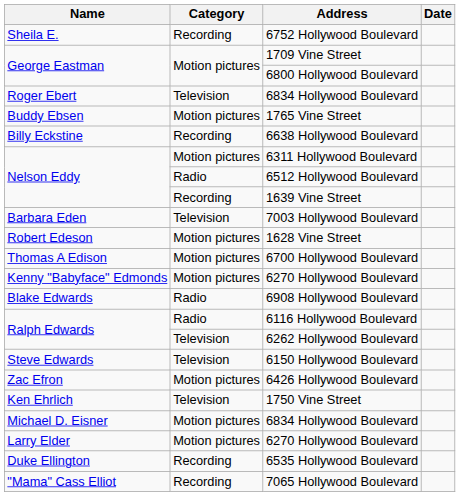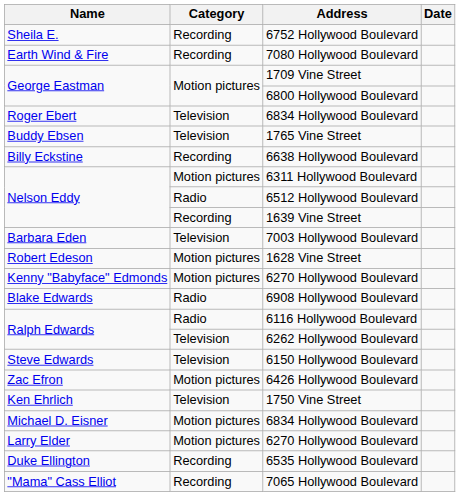 <table class="wikitable sortable" style="font-size: 100%;">
 <tr>
 <th>Name</th>
 <th>Category</th>
 <th>Address</th>
 <th>Date</th>
 </tr>
 <tr>
 <td><a href='#'>Sheila E.</a></td>
 <td>Recording</td>
 <td>6752 Hollywood Boulevard</td>
+<td></td>
+</tr>
+<tr>
+<td><a href='#'>Earth Wind & Fire</a></td>
+<td>Recording</td>
+<td>7080 Hollywood Boulevard</td>
 <td></td>
 </tr>
 <tr>
 <td rowspan="2"><a href='#'>George Eastman</a></td>
 <td rowspan="2">Motion pictures</td>
 <td>1709 Vine Street</td>
 <td></td>
 </tr>
 <tr>
 <td>6800 Hollywood Boulevard</td>
 <td></td>
 </tr>
 <tr>
 <td><a href='#'>Roger Ebert</a></td>
 <td>Television</td>
 <td>6834 Hollywood Boulevard</td>
 <td></td>
 </tr>
 <tr>
 <td><a href='#'>Buddy Ebsen</a></td>
-<td>Motion pictures</td>
+<td>Television</td>
 <td>1765 Vine Street</td>
 <td></td>
 </tr>
 <tr>
 <td><a href='#'>Billy Eckstine</a></td>
 <td>Recording</td>
 <td>6638 Hollywood Boulevard</td>
 <td></td>
 </tr>
 <tr>
 <td rowspan="3"><a href='#'>Nelson Eddy</a></td>
 <td>Motion pictures</td>
 <td>6311 Hollywood Boulevard</td>
 <td></td>
 </tr>
 <tr>
 <td>Radio</td>
 <td>6512 Hollywood Boulevard</td>
 <td></td>
 </tr>
 <tr>
 <td>Recording</td>
 <td>1639 Vine Street</td>
 <td></td>
 </tr>
 <tr>
 <td><a href='#'>Barbara Eden</a></td>
 <td>Television</td>
 <td>7003 Hollywood Boulevard</td>
 <td></td>
 </tr>
 <tr>
 <td><a href='#'>Robert Edeson</a></td>
 <td>Motion pictures</td>
 <td>1628 Vine Street</td>
-<td></td>
-</tr>
-<tr>
-<td><a href='#'>Thomas A Edison</a></td>
-<td>Motion pictures</td>
-<td>6700 Hollywood Boulevard</td>
 <td></td>
 </tr>
 <tr>
 <td><a href='#'>Kenny "Babyface" Edmonds</a></td>
 <td>Motion pictures</td>
 <td>6270 Hollywood Boulevard</td>
 <td></td>
 </tr>
 <tr>
 <td><a href='#'>Blake Edwards</a></td>
 <td>Radio</td>
 <td>6908 Hollywood Boulevard</td>
 <td></td>
 </tr>
 <tr>
 <td rowspan="2"><a href='#'>Ralph Edwards</a></td>
 <td>Radio</td>
 <td>6116 Hollywood Boulevard</td>
 <td></td>
 </tr>
 <tr>
 <td>Television</td>
 <td>6262 Hollywood Boulevard</td>
 <td></td>
 </tr>
 <tr>
 <td><a href='#'>Steve Edwards</a></td>
 <td>Television</td>
 <td>6150 Hollywood Boulevard</td>
 <td></td>
 </tr>
 <tr>
 <td><a href='#'>Zac Efron</a></td>
 <td>Motion pictures</td>
 <td>6426 Hollywood Boulevard</td>
 <td></td>
 </tr>
 <tr>
 <td><a href='#'>Ken Ehrlich</a></td>
 <td>Television</td>
 <td>1750 Vine Street</td>
 <td></td>
 </tr>
 <tr>
 <td><a href='#'>Michael D. Eisner</a></td>
 <td>Motion pictures</td>
 <td>6834 Hollywood Boulevard</td>
 <td></td>
 </tr>
 <tr>
 <td><a href='#'>Larry Elder</a></td>
 <td>Motion pictures</td>
 <td>6270 Hollywood Boulevard</td>
 <td></td>
 </tr>
 <tr>
 <td><a href='#'>Duke Ellington</a></td>
 <td>Recording</td>
 <td>6535 Hollywood Boulevard</td>
 <td></td>
 </tr>
 <tr>
 <td><a href='#'>"Mama" Cass Elliot</a></td>
 <td>Recording</td>
 <td>7065 Hollywood Boulevard</td>
 <td></td>
 </tr>
 </table>
